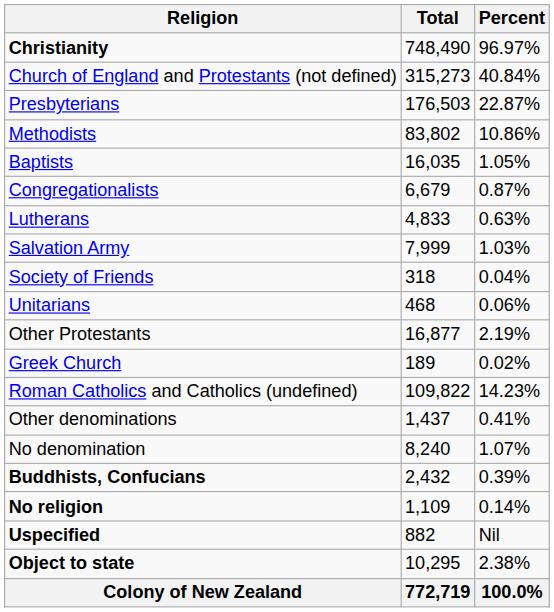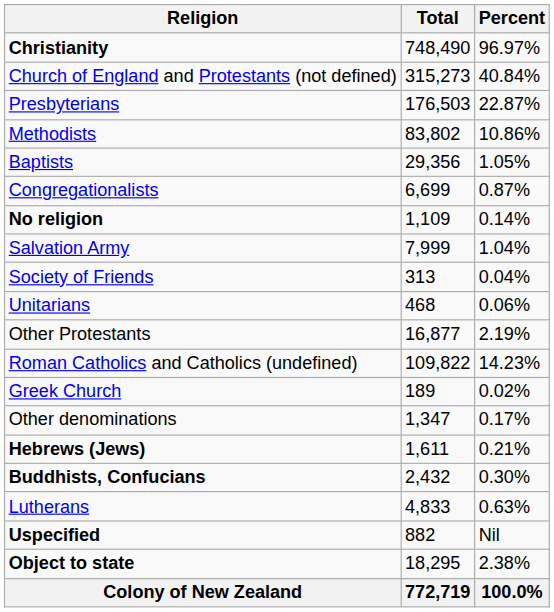 <table class="wikitable sortable">
 <tr>
 <th>Religion</th>
 <th>Total</th>
 <th>Percent</th>
 </tr>
 <tr>
 <td><strong>Christianity</strong></td>
 <td>748,490</td>
 <td>96.97%</td>
 </tr>
 <tr>
 <td><a href='#'>Church of England</a> and <a href='#'>Protestants</a> (not defined)</td>
 <td>315,273</td>
 <td>40.84%</td>
 </tr>
 <tr>
 <td><a href='#'>Presbyterians</a></td>
 <td>176,503</td>
 <td>22.87%</td>
 </tr>
 <tr>
 <td><a href='#'>Methodists</a></td>
 <td>83,802</td>
 <td>10.86%</td>
 </tr>
 <tr>
 <td><a href='#'>Baptists</a></td>
-<td>16,035</td>
+<td>29,356</td>
 <td>1.05%</td>
 </tr>
 <tr>
 <td><a href='#'>Congregationalists</a></td>
-<td>6,679</td>
+<td>6,699</td>
 <td>0.87%</td>
 </tr>
 <tr>
-<td><a href='#'>Lutherans</a></td>
-<td>4,833</td>
-<td>0.63%</td>
+<td><strong>No religion</strong></td>
+<td>1,109</td>
+<td>0.14%</td>
 </tr>
 <tr>
 <td><a href='#'>Salvation Army</a></td>
 <td>7,999</td>
-<td>1.03%</td>
+<td>1.04%</td>
 </tr>
 <tr>
 <td><a href='#'>Society of Friends</a></td>
-<td>318</td>
+<td>313</td>
 <td>0.04%</td>
 </tr>
 <tr>
 <td><a href='#'>Unitarians</a></td>
 <td>468</td>
 <td>0.06%</td>
 </tr>
 <tr>
 <td>Other Protestants</td>
 <td>16,877</td>
 <td>2.19%</td>
 </tr>
 <tr>
+<td><a href='#'>Roman Catholics</a> and Catholics (undefined)</td>
+<td>109,822</td>
+<td>14.23%</td>
+</tr>
+<tr>
 <td><a href='#'>Greek Church</a></td>
 <td>189</td>
 <td>0.02%</td>
 </tr>
 <tr>
-<td><a href='#'>Roman Catholics</a> and Catholics (undefined)</td>
-<td>109,822</td>
-<td>14.23%</td>
+<td>Other denominations</td>
+<td>1,347</td>
+<td>0.17%</td>
 </tr>
 <tr>
-<td>Other denominations</td>
-<td>1,437</td>
-<td>0.41%</td>
-</tr>
-<tr>
-<td>No denomination</td>
-<td>8,240</td>
-<td>1.07%</td>
+<td><strong>Hebrews (Jews)</strong></td>
+<td>1,611</td>
+<td>0.21%</td>
 </tr>
 <tr>
 <td><strong>Buddhists, Confucians</strong></td>
 <td>2,432</td>
-<td>0.39%</td>
+<td>0.30%</td>
 </tr>
 <tr>
-<td><strong>No religion</strong></td>
-<td>1,109</td>
-<td>0.14%</td>
+<td><a href='#'>Lutherans</a></td>
+<td>4,833</td>
+<td>0.63%</td>
 </tr>
 <tr>
 <td><strong>Uspecified</strong></td>
 <td>882</td>
 <td>Nil</td>
 </tr>
 <tr>
 <td><strong>Object to state</strong></td>
-<td>10,295</td>
+<td>18,295</td>
 <td>2.38%</td>
 </tr>
 <tr>
 <th>Colony of New Zealand</th>
 <th>772,719</th>
 <th>100.0%</th>
 </tr>
 </table>
